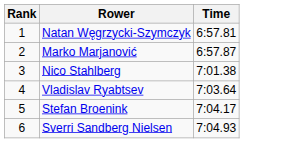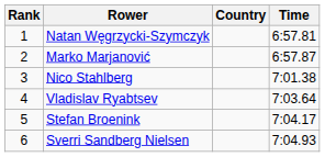 <table class="wikitable" style="text-align:center">
 <tr>
 <th>Rank</th>
 <th>Rower</th>
+<th>Country</th>
 <th>Time</th>
 </tr>
 <tr>
 <td>1</td>
 <td align="left"><a href='#'>Natan Węgrzycki-Szymczyk</a></td>
+<td align="left"></td>
 <td>6:57.81</td>
 </tr>
 <tr>
 <td>2</td>
 <td align="left"><a href='#'>Marko Marjanović</a></td>
+<td align="left"></td>
 <td>6:57.87</td>
 </tr>
 <tr>
 <td>3</td>
 <td align="left"><a href='#'>Nico Stahlberg</a></td>
+<td align="left"></td>
 <td>7:01.38</td>
 </tr>
 <tr>
 <td>4</td>
 <td align="left"><a href='#'>Vladislav Ryabtsev</a></td>
+<td align="left"></td>
 <td>7:03.64</td>
 </tr>
 <tr>
 <td>5</td>
 <td align="left"><a href='#'>Stefan Broenink</a></td>
+<td align="left"></td>
 <td>7:04.17</td>
 </tr>
 <tr>
 <td>6</td>
 <td align="left"><a href='#'>Sverri Sandberg Nielsen</a></td>
+<td align="left"></td>
 <td>7:04.93</td>
 </tr>
 </table>
